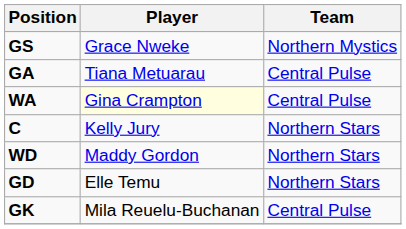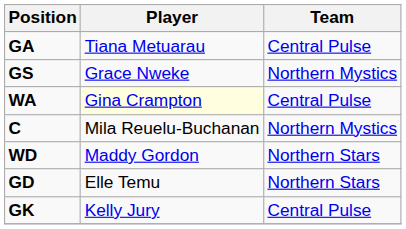 <table class="wikitable collapsible">
 <tr>
 <th>Position</th>
 <th>Player</th>
 <th>Team</th>
 </tr>
 <tr>
+<td><strong>GA</strong></td>
+<td><a href='#'>Tiana Metuarau</a></td>
+<td><a href='#'>Central Pulse</a></td>
+</tr>
+<tr>
 <td><strong>GS</strong></td>
 <td><a href='#'>Grace Nweke</a></td>
 <td><a href='#'>Northern Mystics</a></td>
-</tr>
-<tr>
-<td><strong>GA</strong></td>
-<td><a href='#'>Tiana Metuarau</a></td>
-<td><a href='#'>Central Pulse</a></td>
 </tr>
 <tr>
 <td><strong>WA</strong></td>
 <td style="background: lightyellow;"><a href='#'>Gina Crampton</a></td>
 <td><a href='#'>Central Pulse</a></td>
 </tr>
 <tr>
 <td><strong>C</strong></td>
-<td><a href='#'>Kelly Jury</a></td>
-<td><a href='#'>Northern Stars</a></td>
+<td>Mila Reuelu-Buchanan</td>
+<td><a href='#'>Northern Mystics</a></td>
 </tr>
 <tr>
 <td><strong>WD</strong></td>
 <td><a href='#'>Maddy Gordon</a></td>
 <td><a href='#'>Northern Stars</a></td>
 </tr>
 <tr>
 <td><strong>GD</strong></td>
 <td>Elle Temu</td>
 <td><a href='#'>Northern Stars</a></td>
 </tr>
 <tr>
 <td><strong>GK</strong></td>
-<td>Mila Reuelu-Buchanan</td>
+<td><a href='#'>Kelly Jury</a></td>
 <td><a href='#'>Central Pulse</a></td>
 </tr>
 <tr>
 </tr>
 </table>
